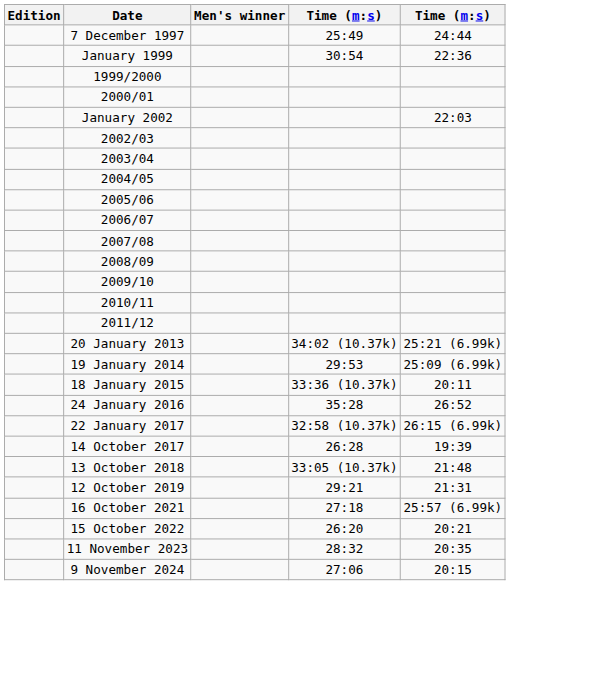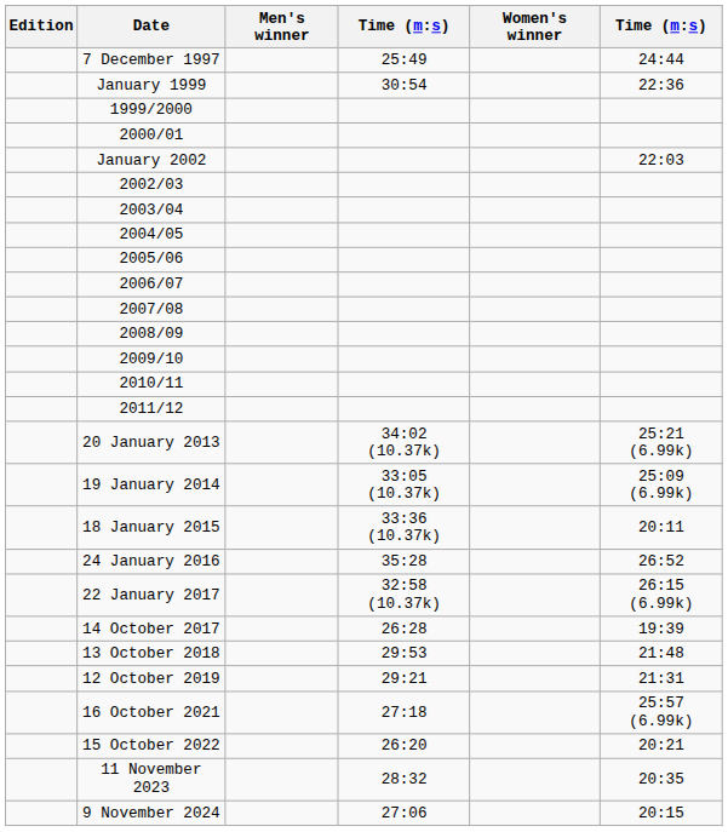 <table class="wikitable" style="text-align:center">
 <tr>
 <th>Edition</th>
 <th>Date</th>
 <th>Men's winner</th>
 <th>Time (<a href='#'>m</a>:<a href='#'>s</a>)</th>
+<th>Women's winner</th>
 <th>Time (<a href='#'>m</a>:<a href='#'>s</a>)</th>
 </tr>
 <tr>
 <td></td>
 <td>7 December 1997</td>
 <td align=left></td>
 <td>25:49</td>
+<td align=left></td>
 <td>24:44</td>
 </tr>
 <tr>
 <td></td>
 <td>January 1999</td>
 <td align=left></td>
 <td>30:54</td>
+<td align=left></td>
 <td>22:36</td>
 </tr>
 <tr>
 <td></td>
 <td>1999/2000</td>
 <td align=left></td>
 <td></td>
+<td align=left></td>
 <td></td>
 </tr>
 <tr>
 <td></td>
 <td>2000/01</td>
 <td align=left></td>
 <td></td>
+<td align=left></td>
 <td></td>
 </tr>
 <tr>
 <td></td>
 <td>January 2002</td>
 <td align=left></td>
 <td></td>
+<td align=left></td>
 <td>22:03</td>
 </tr>
 <tr>
 <td></td>
 <td>2002/03</td>
 <td align=left></td>
 <td></td>
+<td align=left></td>
 <td></td>
 </tr>
 <tr>
 <td></td>
 <td>2003/04</td>
 <td align=left></td>
 <td></td>
+<td align=left></td>
 <td></td>
 </tr>
 <tr>
 <td></td>
 <td>2004/05</td>
 <td align=left></td>
 <td></td>
+<td align=left></td>
 <td></td>
 </tr>
 <tr>
 <td></td>
 <td>2005/06</td>
 <td align=left></td>
 <td></td>
+<td align=left></td>
 <td></td>
 </tr>
 <tr>
 <td></td>
 <td>2006/07</td>
 <td align=left></td>
 <td></td>
+<td align=left></td>
 <td></td>
 </tr>
 <tr>
 <td></td>
 <td>2007/08</td>
 <td align=left></td>
 <td></td>
+<td align=left></td>
 <td></td>
 </tr>
 <tr>
 <td></td>
 <td>2008/09</td>
 <td align=left></td>
 <td></td>
+<td align=left></td>
 <td></td>
 </tr>
 <tr>
 <td></td>
 <td>2009/10</td>
 <td align=left></td>
 <td></td>
+<td align=left></td>
 <td></td>
 </tr>
 <tr>
 <td></td>
 <td>2010/11</td>
 <td align=left></td>
 <td></td>
+<td align=left></td>
 <td></td>
 </tr>
 <tr>
 <td></td>
 <td>2011/12</td>
 <td align=left></td>
 <td></td>
+<td align=left></td>
 <td></td>
 </tr>
 <tr>
 <td></td>
 <td>20 January 2013</td>
 <td align=left></td>
 <td>34:02 (10.37k)</td>
+<td align=left></td>
 <td>25:21 (6.99k)</td>
 </tr>
 <tr>
 <td></td>
 <td>19 January 2014</td>
 <td align=left></td>
-<td>29:53</td>
+<td>33:05 (10.37k)</td>
+<td align=left></td>
 <td>25:09 (6.99k)</td>
 </tr>
 <tr>
 <td></td>
 <td>18 January 2015</td>
 <td align=left></td>
 <td>33:36 (10.37k)</td>
+<td align=left></td>
 <td>20:11</td>
 </tr>
 <tr>
 <td></td>
 <td>24 January 2016</td>
 <td align=left></td>
 <td>35:28</td>
+<td align=left></td>
 <td>26:52</td>
 </tr>
 <tr>
 <td></td>
 <td>22 January 2017</td>
 <td align=left></td>
 <td>32:58 (10.37k)</td>
+<td align=left></td>
 <td>26:15 (6.99k)</td>
 </tr>
 <tr>
 <td><a href='#'></a></td>
 <td>14 October 2017</td>
 <td align=left></td>
 <td>26:28</td>
+<td align=left></td>
 <td>19:39</td>
 </tr>
 <tr>
 <td><a href='#'></a></td>
 <td>13 October 2018</td>
 <td align=left></td>
-<td>33:05 (10.37k)</td>
+<td>29:53</td>
+<td align=left></td>
 <td>21:48</td>
 </tr>
 <tr>
 <td><a href='#'></a></td>
 <td>12 October 2019</td>
 <td align=left></td>
 <td>29:21</td>
+<td align=left></td>
 <td>21:31</td>
 </tr>
 <tr>
 <td><a href='#'></a></td>
 <td>16 October 2021</td>
 <td align=left></td>
 <td>27:18</td>
+<td align=left></td>
 <td>25:57 (6.99k)</td>
 </tr>
 <tr>
 <td><a href='#'></a></td>
 <td>15 October 2022</td>
 <td align=left></td>
 <td>26:20</td>
+<td align=left></td>
 <td>20:21</td>
 </tr>
 <tr>
 <td><a href='#'></a></td>
 <td>11 November 2023</td>
 <td align=left></td>
 <td>28:32</td>
+<td align=left></td>
 <td>20:35</td>
 </tr>
 <tr>
 <td><a href='#'></a></td>
 <td>9 November 2024</td>
 <td align=left></td>
 <td>27:06</td>
+<td align=left></td>
 <td>20:15</td>
 </tr>
 </table>
